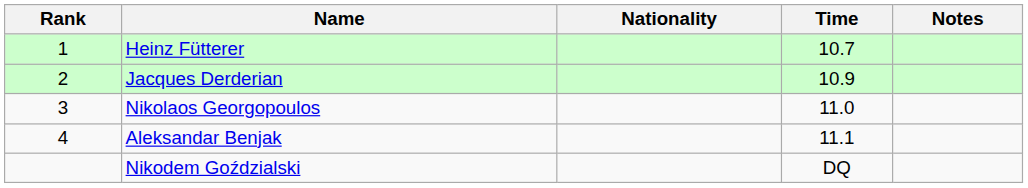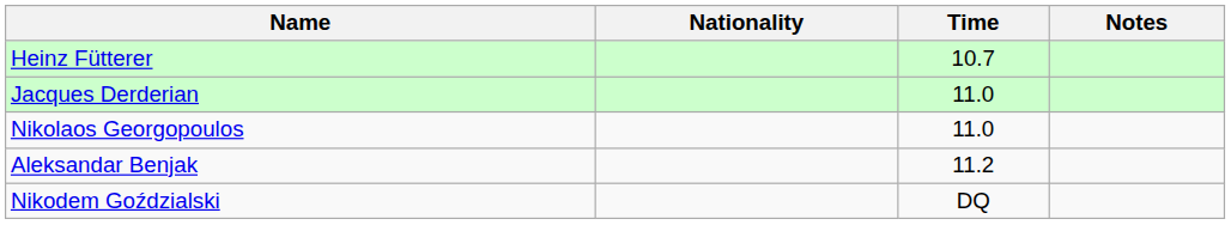 <table class="wikitable sortable" style="text-align:center;width: 55%">
 <tr>
-<th>Rank</th>
 <th>Name</th>
 <th>Nationality</th>
 <th>Time</th>
 <th>Notes</th>
 </tr>
 <tr bgcolor=ccffcc>
-<td>1</td>
 <td align=left><a href='#'>Heinz Fütterer</a></td>
 <td align=left></td>
 <td>10.7</td>
 <td></td>
 </tr>
 <tr bgcolor=ccffcc>
-<td>2</td>
 <td align=left><a href='#'>Jacques Derderian</a></td>
 <td align=left></td>
-<td>10.9</td>
+<td>11.0</td>
 <td></td>
 </tr>
 <tr>
-<td>3</td>
 <td align=left><a href='#'>Nikolaos Georgopoulos</a></td>
 <td align=left></td>
 <td>11.0</td>
 <td></td>
 </tr>
 <tr>
-<td>4</td>
 <td align=left><a href='#'>Aleksandar Benjak</a></td>
 <td align=left></td>
-<td>11.1</td>
+<td>11.2</td>
 <td></td>
 </tr>
 <tr>
-<td></td>
 <td align=left><a href='#'>Nikodem Goździalski</a></td>
 <td align=left></td>
 <td>DQ</td>
 <td></td>
 </tr>
 </table>
